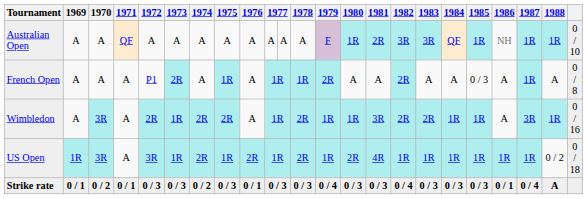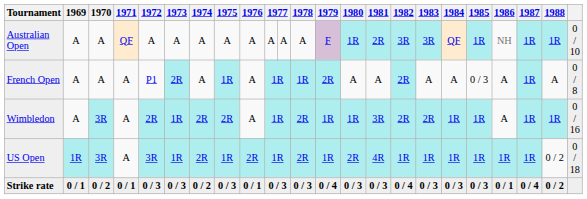 <table class=wikitable style=text-align:center>
 <tr>
 <th>Tournament</th>
 <th>1969</th>
 <th>1970</th>
 <th><a href='#'>1971</a></th>
 <th><a href='#'>1972</a></th>
 <th><a href='#'>1973</a></th>
 <th><a href='#'>1974</a></th>
 <th><a href='#'>1975</a></th>
 <th><a href='#'>1976</a></th>
 <th colspan=2><a href='#'>1977</a></th>
 <th><a href='#'>1978</a></th>
 <th><a href='#'>1979</a></th>
 <th><a href='#'>1980</a></th>
 <th><a href='#'>1981</a></th>
 <th><a href='#'>1982</a></th>
 <th><a href='#'>1983</a></th>
 <th><a href='#'>1984</a></th>
 <th><a href='#'>1985</a></th>
 <th><a href='#'>1986</a></th>
 <th><a href='#'>1987</a></th>
 <th><a href='#'>1988</a></th>
 <th></th>
 </tr>
 <tr>
 <td align=left bgcolor=#efefef><a href='#'>Australian Open</a></td>
 <td>A</td>
 <td>A</td>
 <td bgcolor=ffebcd><a href='#'>QF</a></td>
 <td>A</td>
 <td>A</td>
 <td>A</td>
 <td>A</td>
 <td>A</td>
 <td>A</td>
 <td>A</td>
 <td>A</td>
 <td bgcolor=thistle><a href='#'>F</a></td>
 <td bgcolor=afeeee><a href='#'>1R</a></td>
 <td bgcolor=afeeee><a href='#'>2R</a></td>
 <td bgcolor=afeeee><a href='#'>3R</a></td>
 <td bgcolor=afeeee><a href='#'>3R</a></td>
 <td bgcolor=ffebcd><a href='#'>QF</a></td>
 <td bgcolor=afeeee><a href='#'>1R</a></td>
 <td style=color:#767676>NH</td>
 <td bgcolor=afeeee><a href='#'>1R</a></td>
 <td bgcolor=afeeee><a href='#'>1R</a></td>
 <td bgcolor=#efefef>0 / 10</td>
 </tr>
 <tr>
 <td align=left bgcolor=#efefef><a href='#'>French Open</a></td>
 <td>A</td>
 <td>A</td>
 <td>A</td>
 <td><a href='#'>P1</a></td>
 <td bgcolor=afeeee><a href='#'>2R</a></td>
 <td>A</td>
 <td bgcolor=afeeee><a href='#'>1R</a></td>
 <td>A</td>
 <td bgcolor=afeeee colspan=2><a href='#'>1R</a></td>
 <td bgcolor=afeeee><a href='#'>1R</a></td>
 <td bgcolor=afeeee><a href='#'>2R</a></td>
 <td>A</td>
 <td>A</td>
 <td bgcolor=afeeee><a href='#'>2R</a></td>
 <td>A</td>
 <td>A</td>
 <td>0 / 3</td>
 <td>A</td>
 <td bgcolor=afeeee><a href='#'>1R</a></td>
 <td>A</td>
 <td bgcolor=#efefef>0 / 8</td>
 </tr>
 <tr>
 <td align=left bgcolor=#efefef><a href='#'>Wimbledon</a></td>
 <td>A</td>
 <td bgcolor=afeeee><a href='#'>3R</a></td>
 <td>A</td>
 <td bgcolor=afeeee><a href='#'>2R</a></td>
 <td bgcolor=afeeee><a href='#'>1R</a></td>
 <td bgcolor=afeeee><a href='#'>2R</a></td>
 <td bgcolor=afeeee><a href='#'>2R</a></td>
 <td>A</td>
 <td bgcolor=afeeee colspan=2><a href='#'>1R</a></td>
 <td bgcolor=afeeee><a href='#'>2R</a></td>
 <td bgcolor=afeeee><a href='#'>1R</a></td>
 <td bgcolor=afeeee><a href='#'>1R</a></td>
 <td bgcolor=afeeee><a href='#'>3R</a></td>
 <td bgcolor=afeeee><a href='#'>2R</a></td>
 <td bgcolor=afeeee><a href='#'>2R</a></td>
 <td bgcolor=afeeee><a href='#'>1R</a></td>
 <td bgcolor=afeeee><a href='#'>1R</a></td>
 <td>A</td>
-<td bgcolor=afeeee><a href='#'>3R</a></td>
+<td bgcolor=afeeee><a href='#'>1R</a></td>
 <td bgcolor=afeeee><a href='#'>1R</a></td>
 <td bgcolor=#efefef>0 / 16</td>
 </tr>
 <tr>
 <td align=left bgcolor=#efefef><a href='#'>US Open</a></td>
 <td bgcolor=afeeee><a href='#'>1R</a></td>
 <td bgcolor=afeeee><a href='#'>3R</a></td>
 <td>A</td>
 <td bgcolor=afeeee><a href='#'>3R</a></td>
 <td bgcolor=afeeee><a href='#'>1R</a></td>
 <td bgcolor=afeeee><a href='#'>2R</a></td>
 <td bgcolor=afeeee><a href='#'>1R</a></td>
 <td bgcolor=afeeee><a href='#'>2R</a></td>
 <td bgcolor=afeeee colspan=2><a href='#'>1R</a></td>
 <td bgcolor=afeeee><a href='#'>2R</a></td>
 <td bgcolor=afeeee><a href='#'>1R</a></td>
 <td bgcolor=afeeee><a href='#'>2R</a></td>
 <td bgcolor=afeeee><a href='#'>4R</a></td>
 <td bgcolor=afeeee><a href='#'>1R</a></td>
 <td bgcolor=afeeee><a href='#'>1R</a></td>
 <td bgcolor=afeeee><a href='#'>1R</a></td>
 <td bgcolor=afeeee><a href='#'>1R</a></td>
 <td bgcolor=afeeee><a href='#'>1R</a></td>
 <td bgcolor=afeeee><a href='#'>1R</a></td>
 <td>0 / 2</td>
 <td bgcolor=#efefef>0 / 18</td>
 </tr>
 <tr style="font-weight:bold; background:#efefef;">
 <td style=text-align:left>Strike rate</td>
 <td>0 / 1</td>
 <td>0 / 2</td>
 <td>0 / 1</td>
 <td>0 / 3</td>
 <td>0 / 3</td>
 <td>0 / 2</td>
 <td>0 / 3</td>
 <td>0 / 1</td>
 <td colspan=2>0 / 3</td>
 <td>0 / 3</td>
 <td>0 / 4</td>
 <td>0 / 3</td>
 <td>0 / 3</td>
 <td>0 / 4</td>
 <td>0 / 3</td>
 <td>0 / 3</td>
 <td>0 / 3</td>
 <td>0 / 1</td>
 <td>0 / 4</td>
-<td>A</td>
+<td>0 / 2</td>
 <td></td>
 </tr>
 </table>
